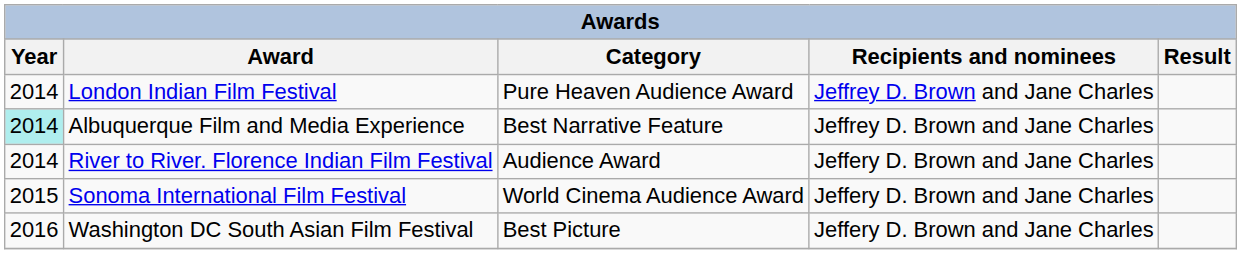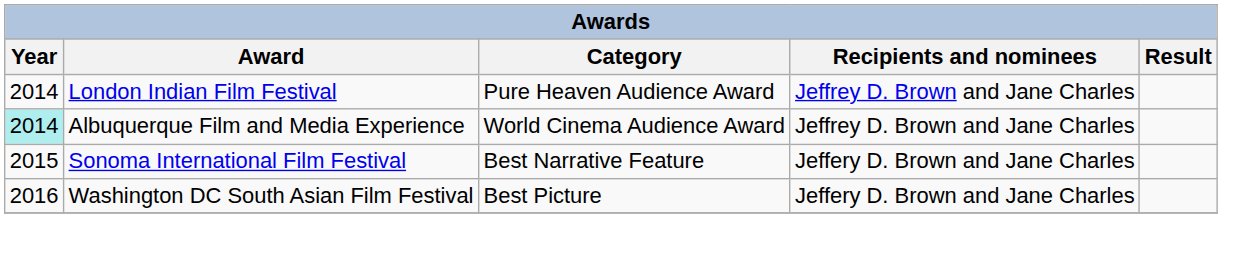 <table class="wikitable" width=>
 <tr>
 <th colspan="5" style="background: LightSteelBlue;">Awards</th>
 </tr>
 <tr style="background:#ccc; text-align:center;">
 <th>Year</th>
 <th>Award</th>
 <th>Category</th>
 <th>Recipients and nominees</th>
 <th>Result</th>
 </tr>
 <tr>
 <td>2014</td>
 <td><a href='#'>London Indian Film Festival</a></td>
 <td>Pure Heaven Audience Award</td>
 <td><a href='#'>Jeffrey D. Brown</a> and Jane Charles</td>
 <td></td>
 </tr>
 <tr>
 <td style="background: paleturquoise;">2014</td>
 <td>Albuquerque Film and Media Experience</td>
-<td>Best Narrative Feature</td>
+<td>World Cinema Audience Award</td>
 <td>Jeffrey D. Brown and Jane Charles</td>
-<td></td>
-</tr>
-<tr>
-<td>2014</td>
-<td><a href='#'>River to River. Florence Indian Film Festival</a></td>
-<td>Audience Award</td>
-<td>Jeffery D. Brown and Jane Charles</td>
 <td></td>
 </tr>
 <tr>
 <td>2015</td>
 <td><a href='#'>Sonoma International Film Festival</a></td>
-<td>World Cinema Audience Award</td>
+<td>Best Narrative Feature</td>
 <td>Jeffery D. Brown and Jane Charles</td>
 <td></td>
 </tr>
 <tr>
 <td>2016</td>
 <td>Washington DC South Asian Film Festival</td>
 <td>Best Picture</td>
 <td>Jeffery D. Brown and Jane Charles</td>
 <td></td>
 </tr>
 <tr>
 </tr>
 </table>
